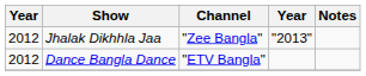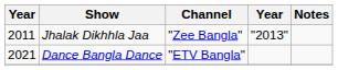 <table class="wikitable sortable">
 <tr>
 <th>Year</th>
 <th>Show</th>
 <th>Channel</th>
 <th>Year</th>
 <th>Notes</th>
 </tr>
 <tr>
-<td>2012</td>
+<td>2011</td>
 <td><em>Jhalak Dikhhla Jaa</em></td>
 <td>"<a href='#'>Zee Bangla</a>"</td>
 <td>"2013"</td>
 <td></td>
 </tr>
 <tr>
-<td>2012</td>
+<td>2021</td>
 <td><em> <a href='#'>Dance Bangla Dance</a></em></td>
 <td>"<a href='#'>ETV Bangla</a>"</td>
 <td></td>
 <td></td>
 </tr>
 <tr>
 </tr>
 </table>
